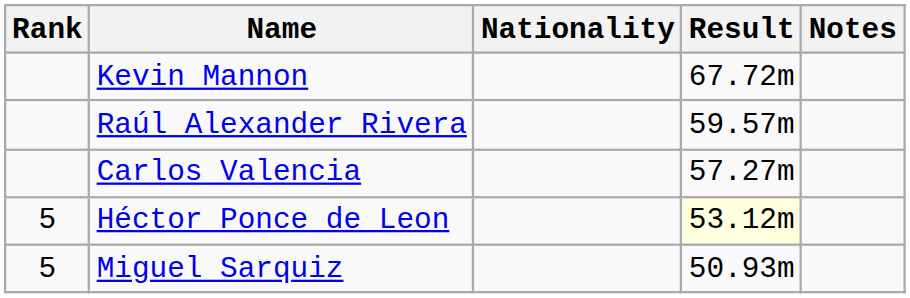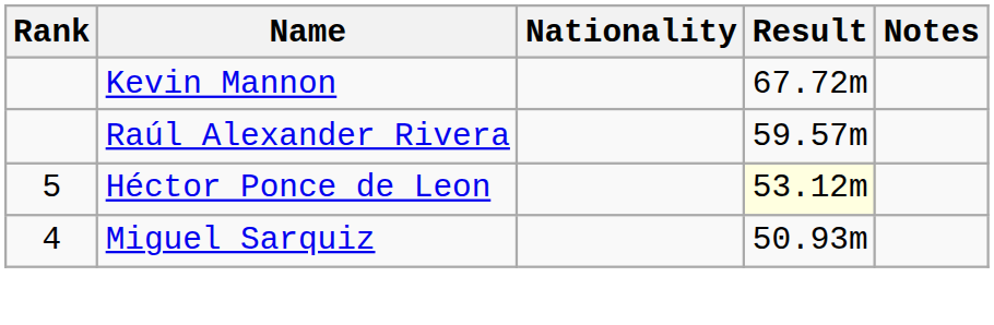 <table class="wikitable sortable" style="text-align:center">
 <tr>
 <th>Rank</th>
 <th>Name</th>
 <th>Nationality</th>
 <th>Result</th>
 <th>Notes</th>
 </tr>
 <tr>
 <td align=center></td>
 <td align=left><a href='#'>Kevin Mannon</a></td>
 <td align=left></td>
 <td>67.72m</td>
 <td></td>
 </tr>
 <tr>
 <td align=center></td>
 <td align=left><a href='#'>Raúl Alexander Rivera</a></td>
 <td align=left></td>
 <td>59.57m</td>
 <td></td>
 </tr>
 <tr>
-<td align=center></td>
-<td align=left><a href='#'>Carlos Valencia</a></td>
-<td align=left></td>
-<td>57.27m</td>
-<td></td>
-</tr>
-<tr>
 <td align=center>5</td>
 <td align=left><a href='#'>Héctor Ponce de Leon</a></td>
 <td align=left></td>
 <td style="background: lightyellow;">53.12m</td>
 <td></td>
 </tr>
 <tr>
-<td align=center>5</td>
+<td align=center>4</td>
 <td align=left><a href='#'>Miguel Sarquiz</a></td>
 <td align=left></td>
 <td>50.93m</td>
 <td></td>
 </tr>
 </table>
